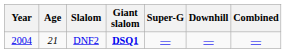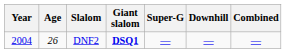 <table class=wikitable style="text-align:center">
 <tr>
 <th>  Year  </th>
 <th> Age </th>
 <th> Slalom </th>
 <th> Giant <br> slalom </th>
 <th>Super-G</th>
 <th>Downhill</th>
 <th>Combined</th>
 </tr>
 <tr>
 <td><a href='#'>2004</a></td>
-<td><em>21</em></td>
+<td><em>26</em></td>
 <td><a href='#'>DNF2</a></td>
 <td><strong><a href='#'>DSQ1</a></strong></td>
 <td><a href='#'>—</a></td>
 <td><a href='#'>—</a></td>
 <td><a href='#'>—</a></td>
 </tr>
 </table>
